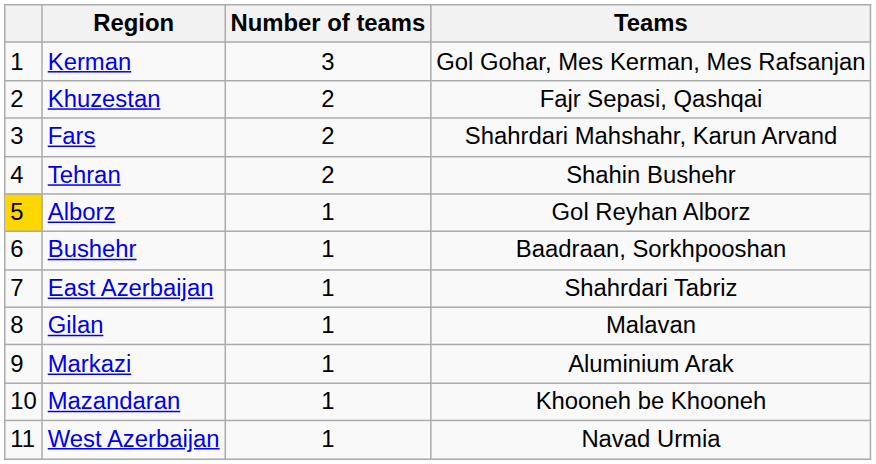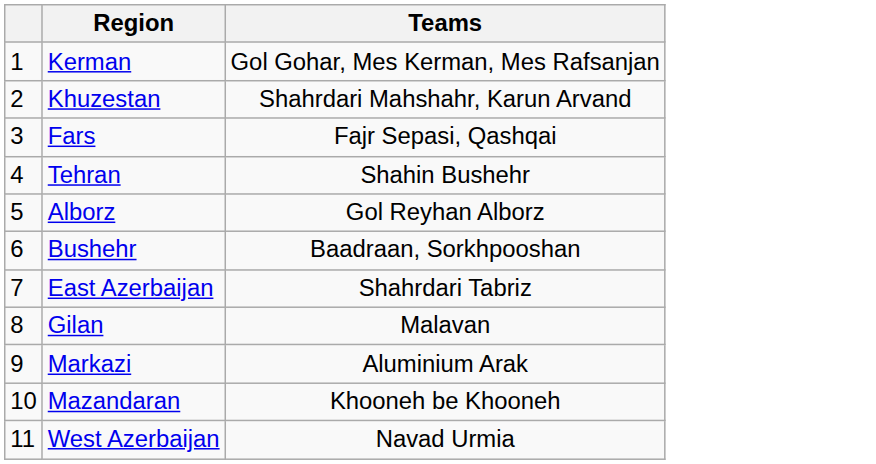 <table class="wikitable">
 <tr>
 <th></th>
 <th>Region</th>
-<th>Number of teams</th>
 <th>Teams</th>
 </tr>
 <tr>
 <td>1</td>
 <td><a href='#'>Kerman</a></td>
-<td align="center">3</td>
 <td align="center">Gol Gohar, Mes Kerman, Mes Rafsanjan</td>
 </tr>
 <tr>
 <td>2</td>
 <td><a href='#'>Khuzestan</a></td>
-<td align="center">2</td>
-<td align="center">Fajr Sepasi, Qashqai</td>
+<td align="center">Shahrdari Mahshahr, Karun Arvand</td>
 </tr>
 <tr>
 <td>3</td>
 <td><a href='#'>Fars</a></td>
-<td align="center">2</td>
-<td align="center">Shahrdari Mahshahr, Karun Arvand</td>
+<td align="center">Fajr Sepasi, Qashqai</td>
 </tr>
 <tr>
 <td>4</td>
 <td><a href='#'>Tehran</a></td>
-<td align="center">2</td>
 <td align="center">Shahin Bushehr</td>
 </tr>
 <tr>
-<td style="background: gold;">5</td>
+<td>5</td>
 <td><a href='#'>Alborz</a></td>
-<td align="center">1</td>
 <td align="center">Gol Reyhan Alborz</td>
 </tr>
 <tr>
 <td>6</td>
 <td><a href='#'>Bushehr</a></td>
-<td align="center">1</td>
 <td align="center">Baadraan, Sorkhpooshan</td>
 </tr>
 <tr>
 <td>7</td>
 <td><a href='#'>East Azerbaijan</a></td>
-<td align="center">1</td>
 <td align="center">Shahrdari Tabriz</td>
 </tr>
 <tr>
 <td>8</td>
 <td><a href='#'>Gilan</a></td>
-<td align="center">1</td>
 <td align="center">Malavan</td>
 </tr>
 <tr>
 <td>9</td>
 <td><a href='#'>Markazi</a></td>
-<td align="center">1</td>
 <td align="center">Aluminium Arak</td>
 </tr>
 <tr>
 <td>10</td>
 <td><a href='#'>Mazandaran</a></td>
-<td align="center">1</td>
 <td align="center">Khooneh be Khooneh</td>
 </tr>
 <tr>
 <td>11</td>
 <td><a href='#'>West Azerbaijan</a></td>
-<td align="center">1</td>
 <td align="center">Navad Urmia</td>
 </tr>
 </table>
